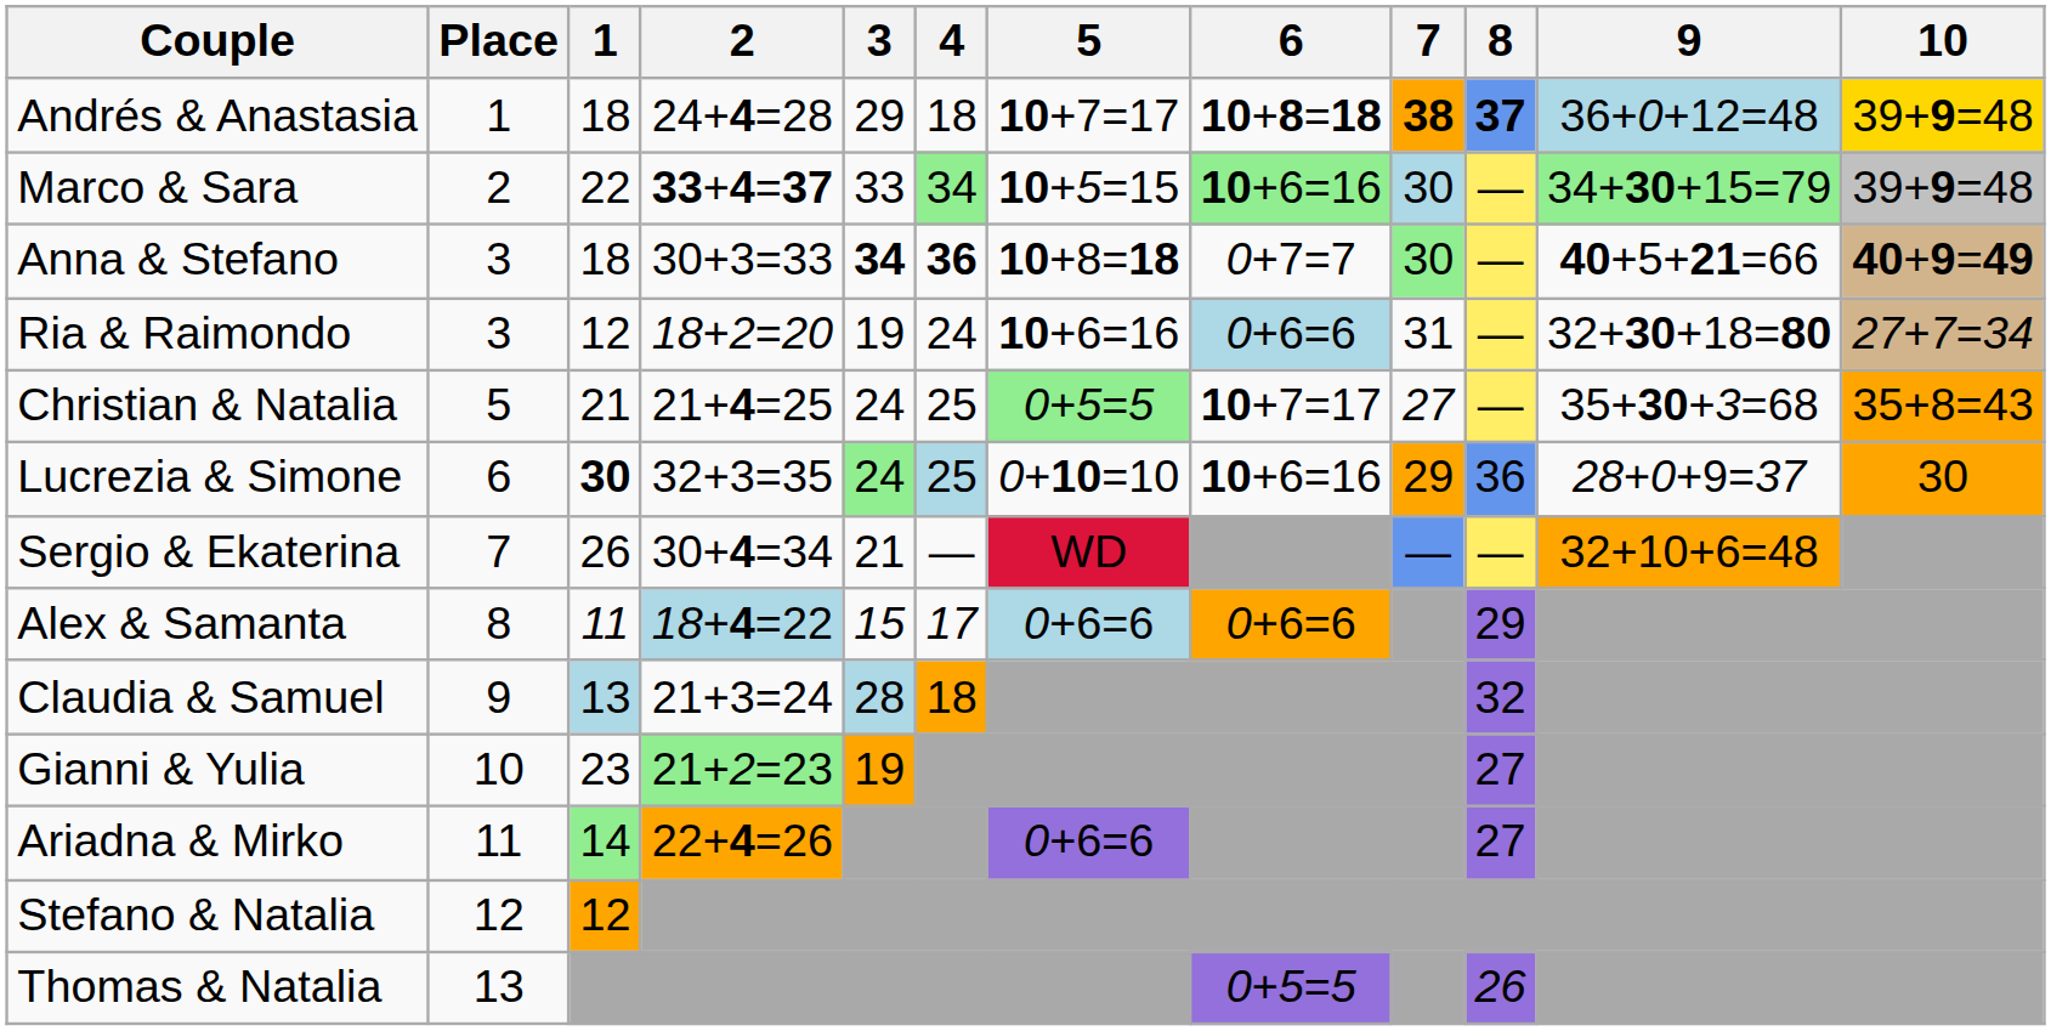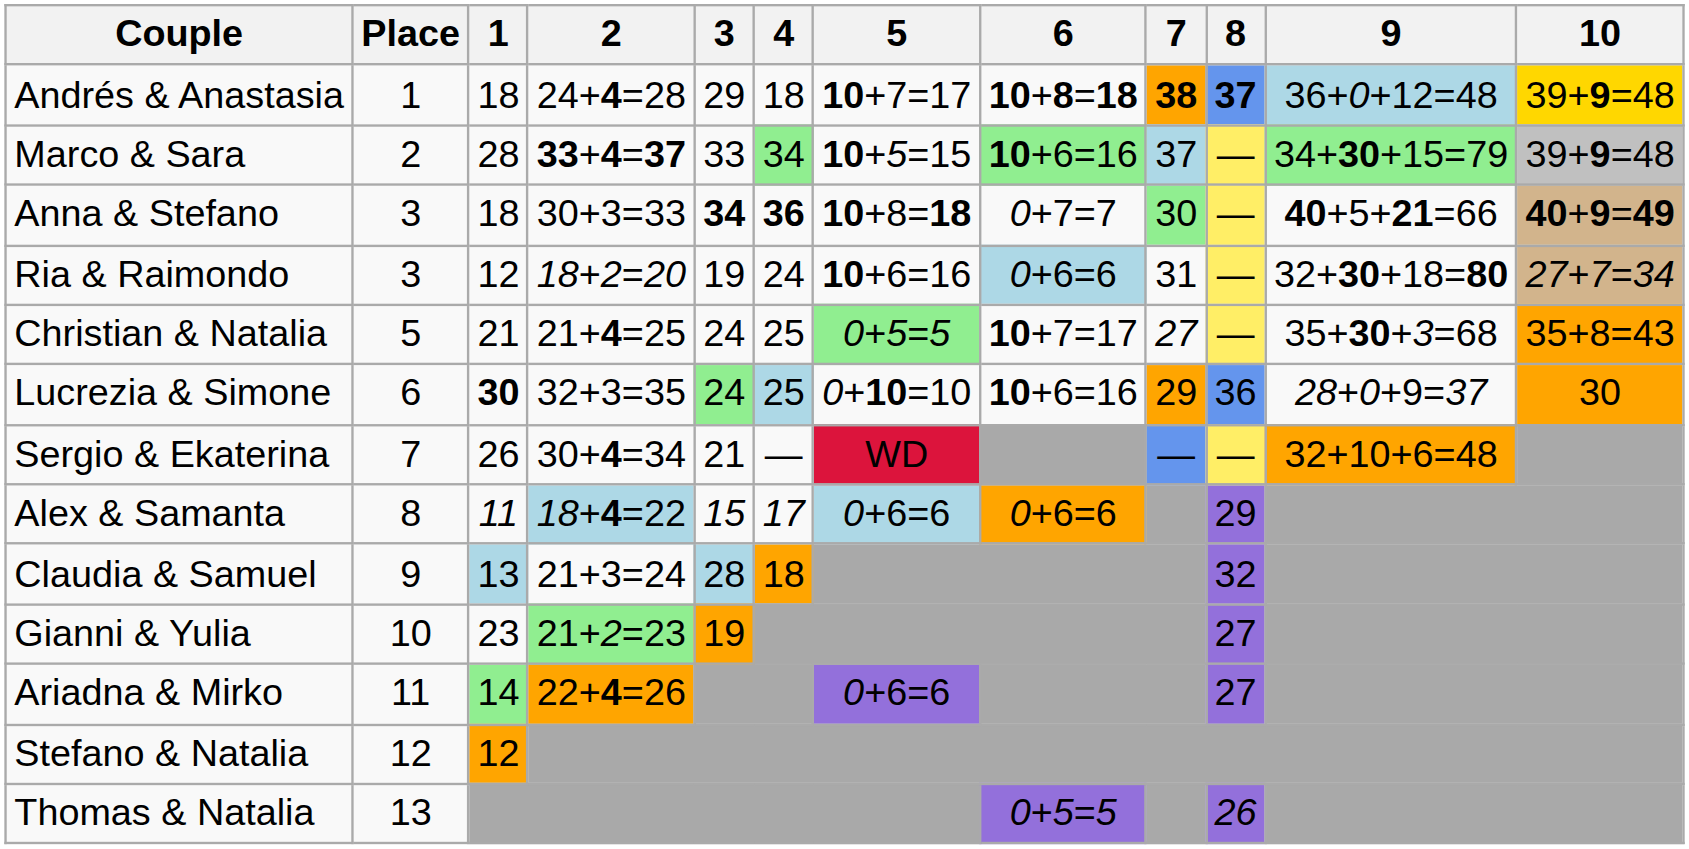 <table class="wikitable sortable" style="margin:auto;text-align:center;">
 <tr>
 <th>Couple</th>
 <th>Place</th>
 <th>1</th>
 <th>2</th>
 <th>3</th>
 <th>4</th>
 <th>5</th>
 <th>6</th>
 <th>7</th>
 <th>8</th>
 <th>9</th>
 <th>10</th>
 </tr>
 <tr>
 <td style="text-align:left;">Andrés & Anastasia</td>
 <td>1</td>
 <td>18</td>
 <td>24+<span><strong>4</strong></span>=28</td>
 <td>29</td>
 <td>18</td>
 <td><span><strong>10</strong></span>+7=17</td>
 <td><span><strong>10</strong></span>+<span><strong>8</strong></span>=<span><strong>18</strong></span></td>
 <td bgcolor="orange"><span><strong>38</strong></span></td>
 <td bgcolor="cornflowerblue"><span><strong>37</strong></span></td>
 <td style="background:lightblue;">36+<span><em>0</em></span>+12=48</td>
 <td bgcolor="gold">39+<span><strong>9</strong></span>=48</td>
 </tr>
 <tr>
 <td style="text-align:left;">Marco & Sara</td>
 <td>2</td>
-<td>22</td>
+<td>28</td>
 <td><span><strong>33</strong></span>+<span><strong>4</strong></span>=<span><strong>37</strong></span></td>
 <td>33</td>
 <td bgcolor="lightgreen">34</td>
 <td><span><strong>10</strong></span>+<span><em>5</em></span>=15</td>
 <td bgcolor="lightgreen"><span><strong>10</strong></span>+6=16</td>
-<td style="background:lightblue;">30</td>
+<td style="background:lightblue;">37</td>
 <td bgcolor="ffee66">—</td>
 <td bgcolor="lightgreen">34+<span><strong>30</strong></span>+15=79</td>
 <td bgcolor="silver">39+<span><strong>9</strong></span>=48</td>
 </tr>
 <tr>
 <td style="text-align:left;">Anna & Stefano</td>
 <td>3</td>
 <td>18</td>
 <td>30+3=33</td>
 <td><span><strong>34</strong></span></td>
 <td><span><strong>36</strong></span></td>
 <td><span><strong>10</strong></span>+8=<span><strong>18</strong></span></td>
 <td><span><em>0</em></span>+7=7</td>
 <td bgcolor="lightgreen">30</td>
 <td bgcolor="ffee66">—</td>
 <td><span><strong>40</strong></span>+5+<span><strong>21</strong></span>=66</td>
 <td bgcolor="tan"><span><strong>40</strong></span>+<span><strong>9</strong></span>=<span><strong>49</strong></span></td>
 </tr>
 <tr>
 <td style="text-align:left;">Ria & Raimondo</td>
 <td>3</td>
 <td>12</td>
 <td><span><em>18</em></span>+<span><em>2</em></span>=<span><em>20</em></span></td>
 <td>19</td>
 <td>24</td>
 <td><span><strong>10</strong></span>+6=16</td>
 <td style="background:lightblue;"><span><em>0</em></span>+6=6</td>
 <td>31</td>
 <td bgcolor="ffee66">—</td>
 <td>32+<span><strong>30</strong></span>+18=<span><strong>80</strong></span></td>
 <td bgcolor="tan"><span><em>27</em></span>+<span><em>7</em></span>=<span><em>34</em></span></td>
 </tr>
 <tr>
 <td style="text-align:left;">Christian & Natalia</td>
 <td>5</td>
 <td>21</td>
 <td>21+<span><strong>4</strong></span>=25</td>
 <td>24</td>
 <td>25</td>
 <td bgcolor="lightgreen"><span><em>0</em></span>+<span><em>5</em></span>=<span><em>5</em></span></td>
 <td><span><strong>10</strong></span>+7=17</td>
 <td><span><em>27</em></span></td>
 <td bgcolor="ffee66">—</td>
 <td>35+<span><strong>30</strong></span>+<span><em>3</em></span>=68</td>
 <td bgcolor="orange">35+8=43</td>
 </tr>
 <tr>
 <td style="text-align:left;">Lucrezia & Simone</td>
 <td>6</td>
 <td><span><strong>30</strong></span></td>
 <td>32+3=35</td>
 <td bgcolor="lightgreen">24</td>
 <td style="background:lightblue;">25</td>
 <td><span><em>0</em></span>+<span><strong>10</strong></span>=10</td>
 <td><span><strong>10</strong></span>+6=16</td>
 <td bgcolor="orange">29</td>
 <td bgcolor="cornflowerblue">36</td>
 <td><span><em>28</em></span>+<span><em>0</em></span>+9=<span><em>37</em></span></td>
 <td bgcolor="orange">30</td>
 </tr>
 <tr>
 <td style="text-align:left;">Sergio & Ekaterina</td>
 <td>7</td>
 <td>26</td>
 <td>30+<span><strong>4</strong></span>=34</td>
 <td>21</td>
 <td>—</td>
 <td bgcolor="crimson">WD</td>
 <td style="background:darkgray;" colspan="1"></td>
 <td bgcolor="cornflowerblue">—</td>
 <td bgcolor="ffee66">—</td>
 <td bgcolor="orange">32+10+6=48</td>
 <td style="background:darkgray;" colspan="2"></td>
 </tr>
 <tr>
 <td style="text-align:left;">Alex & Samanta</td>
 <td>8</td>
 <td><span><em>11</em></span></td>
 <td style="background:lightblue;"><span><em>18</em></span>+<span><strong>4</strong></span>=22</td>
 <td><span><em>15</em></span></td>
 <td><span><em>17</em></span></td>
 <td style="background:lightblue;"><span><em>0</em></span>+6=6</td>
 <td bgcolor="orange"><span><em>0</em></span>+6=6</td>
 <td style="background:darkgray;" colspan="1"></td>
 <td bgcolor="mediumpurple">29</td>
 <td style="background:darkgray;" colspan="2"></td>
 </tr>
 <tr>
 <td style="text-align:left;">Claudia & Samuel</td>
 <td>9</td>
 <td style="background:lightblue;">13</td>
 <td>21+3=24</td>
 <td style="background:lightblue;">28</td>
 <td bgcolor="orange">18</td>
 <td style="background:darkgray;" colspan="3"></td>
 <td bgcolor="mediumpurple">32</td>
 <td style="background:darkgray;" colspan="2"></td>
 </tr>
 <tr>
 <td style="text-align:left;">Gianni & Yulia</td>
 <td>10</td>
 <td>23</td>
 <td bgcolor="lightgreen">21+<span><em>2</em></span>=23</td>
 <td bgcolor="orange">19</td>
 <td style="background:darkgray;" colspan="4"></td>
 <td bgcolor="mediumpurple">27</td>
 <td style="background:darkgray;" colspan="2"></td>
 </tr>
 <tr>
 <td style="text-align:left;">Ariadna & Mirko</td>
 <td>11</td>
 <td bgcolor="lightgreen">14</td>
 <td bgcolor="orange">22+<span><strong>4</strong></span>=26</td>
 <td style="background:darkgray;" colspan="2"></td>
 <td bgcolor="mediumpurple"><span><em>0</em></span>+6=6</td>
 <td style="background:darkgray;" colspan="2"></td>
 <td bgcolor="mediumpurple">27</td>
 <td style="background:darkgray;" colspan="9"></td>
 </tr>
 <tr>
 <td style="text-align:left;">Stefano & Natalia</td>
 <td>12</td>
 <td bgcolor="orange">12</td>
 <td style="background:darkgray;" colspan="10"></td>
 </tr>
 <tr>
 <td style="text-align:left;">Thomas & Natalia</td>
 <td>13</td>
 <td style="background:darkgray;" colspan="5"></td>
 <td bgcolor="mediumpurple"><span><em>0</em></span>+<span><em>5</em></span>=<span><em>5</em></span></td>
 <td style="background:darkgray;" colspan="1"></td>
 <td bgcolor="mediumpurple"><span><em>26</em></span></td>
 <td style="background:darkgray;" colspan="10"></td>
 </tr>
 </table>
